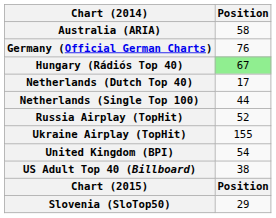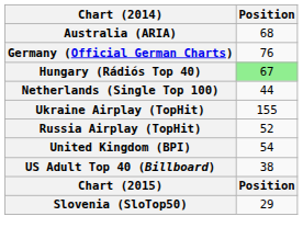 <table class="wikitable sortable plainrowheaders" style="text-align:center">
 <tr>
 <th scope="col">Chart (2014)</th>
 <th scope="col">Position</th>
 </tr>
 <tr>
 <th scope="row">Australia (ARIA)</th>
-<td>58</td>
+<td>68</td>
 </tr>
 <tr>
 <th scope="row">Germany (<a href='#'>Official German Charts</a>)</th>
 <td style="text-align:center;">76</td>
 </tr>
 <tr>
 <th scope="row">Hungary (Rádiós Top 40)</th>
 <td style="background: lightgreen;">67</td>
 </tr>
 <tr>
-<th scope="row">Netherlands (Dutch Top 40)</th>
-<td style="text-align:center;">17</td>
-</tr>
-<tr>
 <th scope="row">Netherlands (Single Top 100)</th>
 <td style="text-align:center;">44</td>
 </tr>
 <tr>
+<th scope="row">Ukraine Airplay (TopHit)</th>
+<td style="text-align:center;">155</td>
+</tr>
+<tr>
 <th scope="row">Russia Airplay (TopHit)</th>
 <td style="text-align:center;">52</td>
-</tr>
-<tr>
-<th scope="row">Ukraine Airplay (TopHit)</th>
-<td style="text-align:center;">155</td>
 </tr>
 <tr>
 <th scope="row">United Kingdom (BPI)</th>
 <td>54</td>
 </tr>
 <tr>
 <th scope="row">US Adult Top 40 (<em>Billboard</em>)</th>
 <td>38</td>
 </tr>
 <tr>
 <th scope="col">Chart (2015)</th>
 <th scope="col">Position</th>
 </tr>
 <tr>
 <th scope="row">Slovenia (SloTop50)</th>
 <td align=center>29</td>
 </tr>
 </table>
